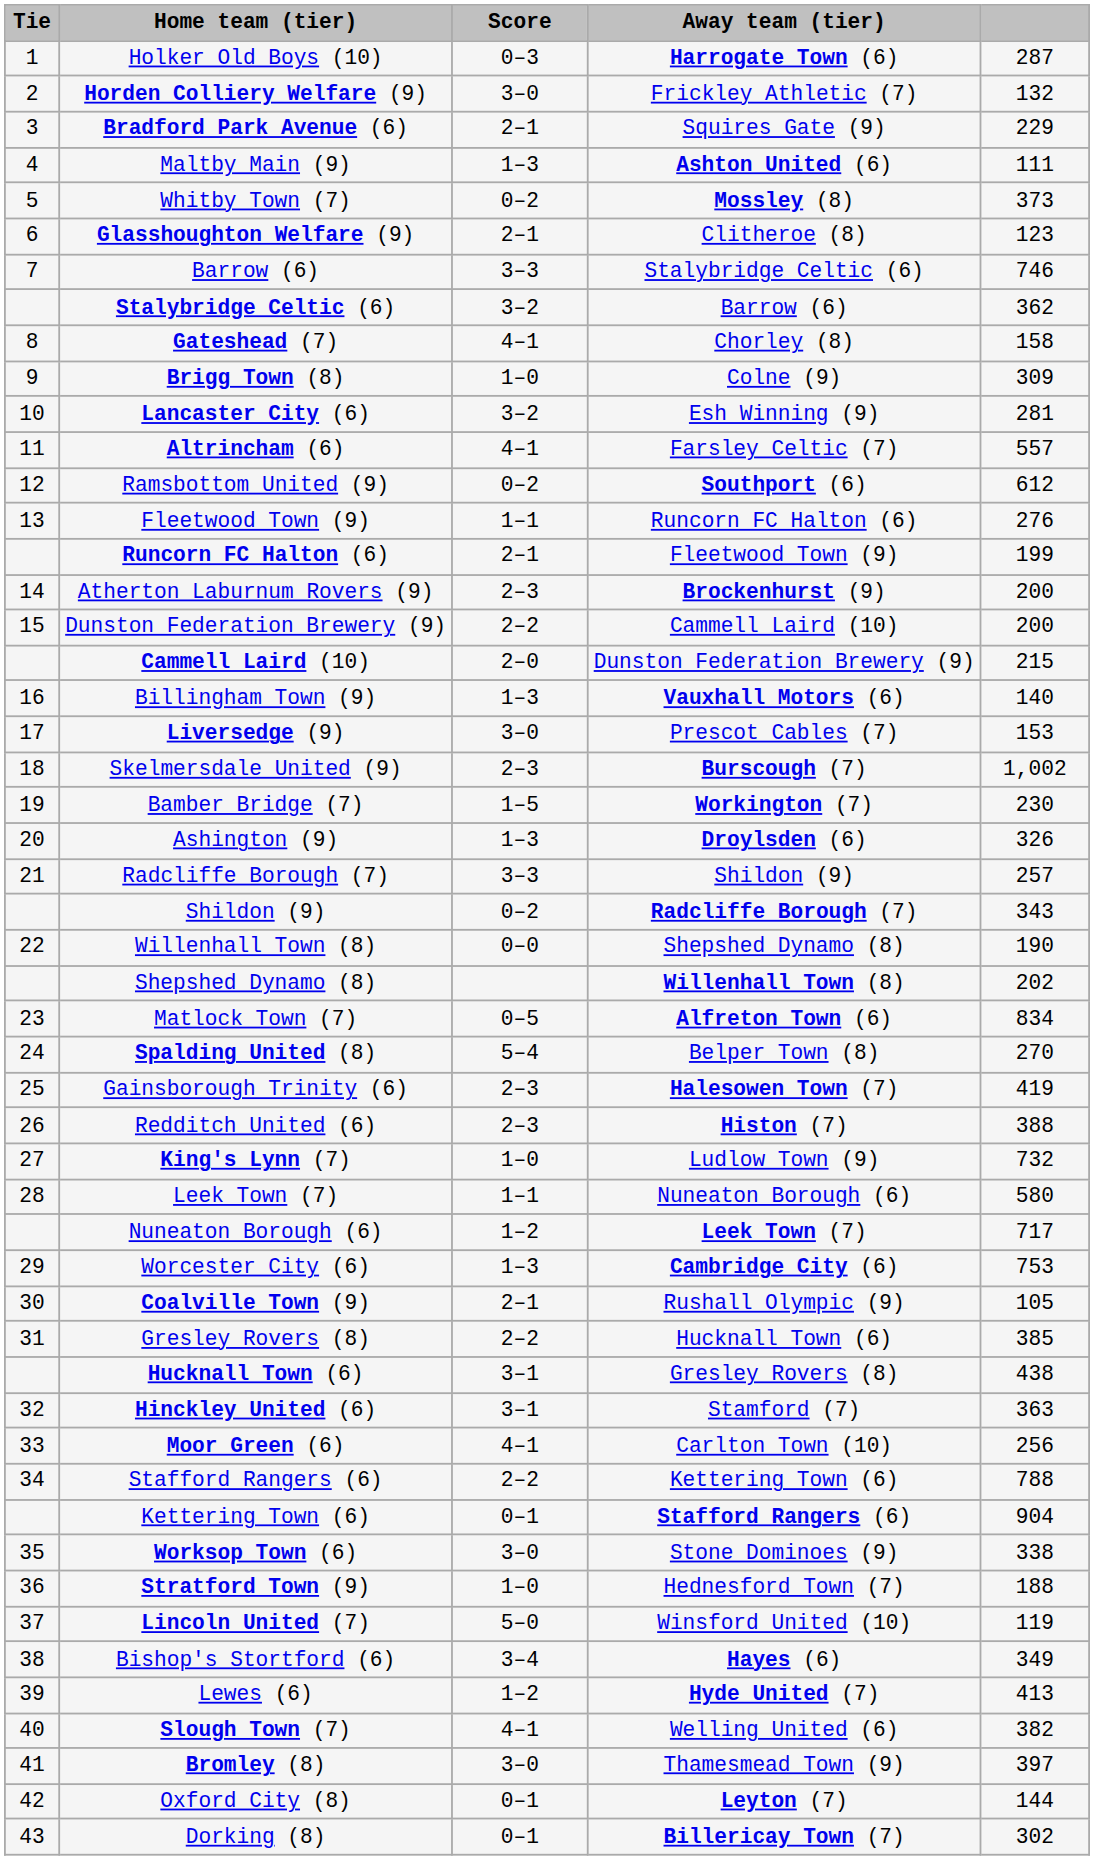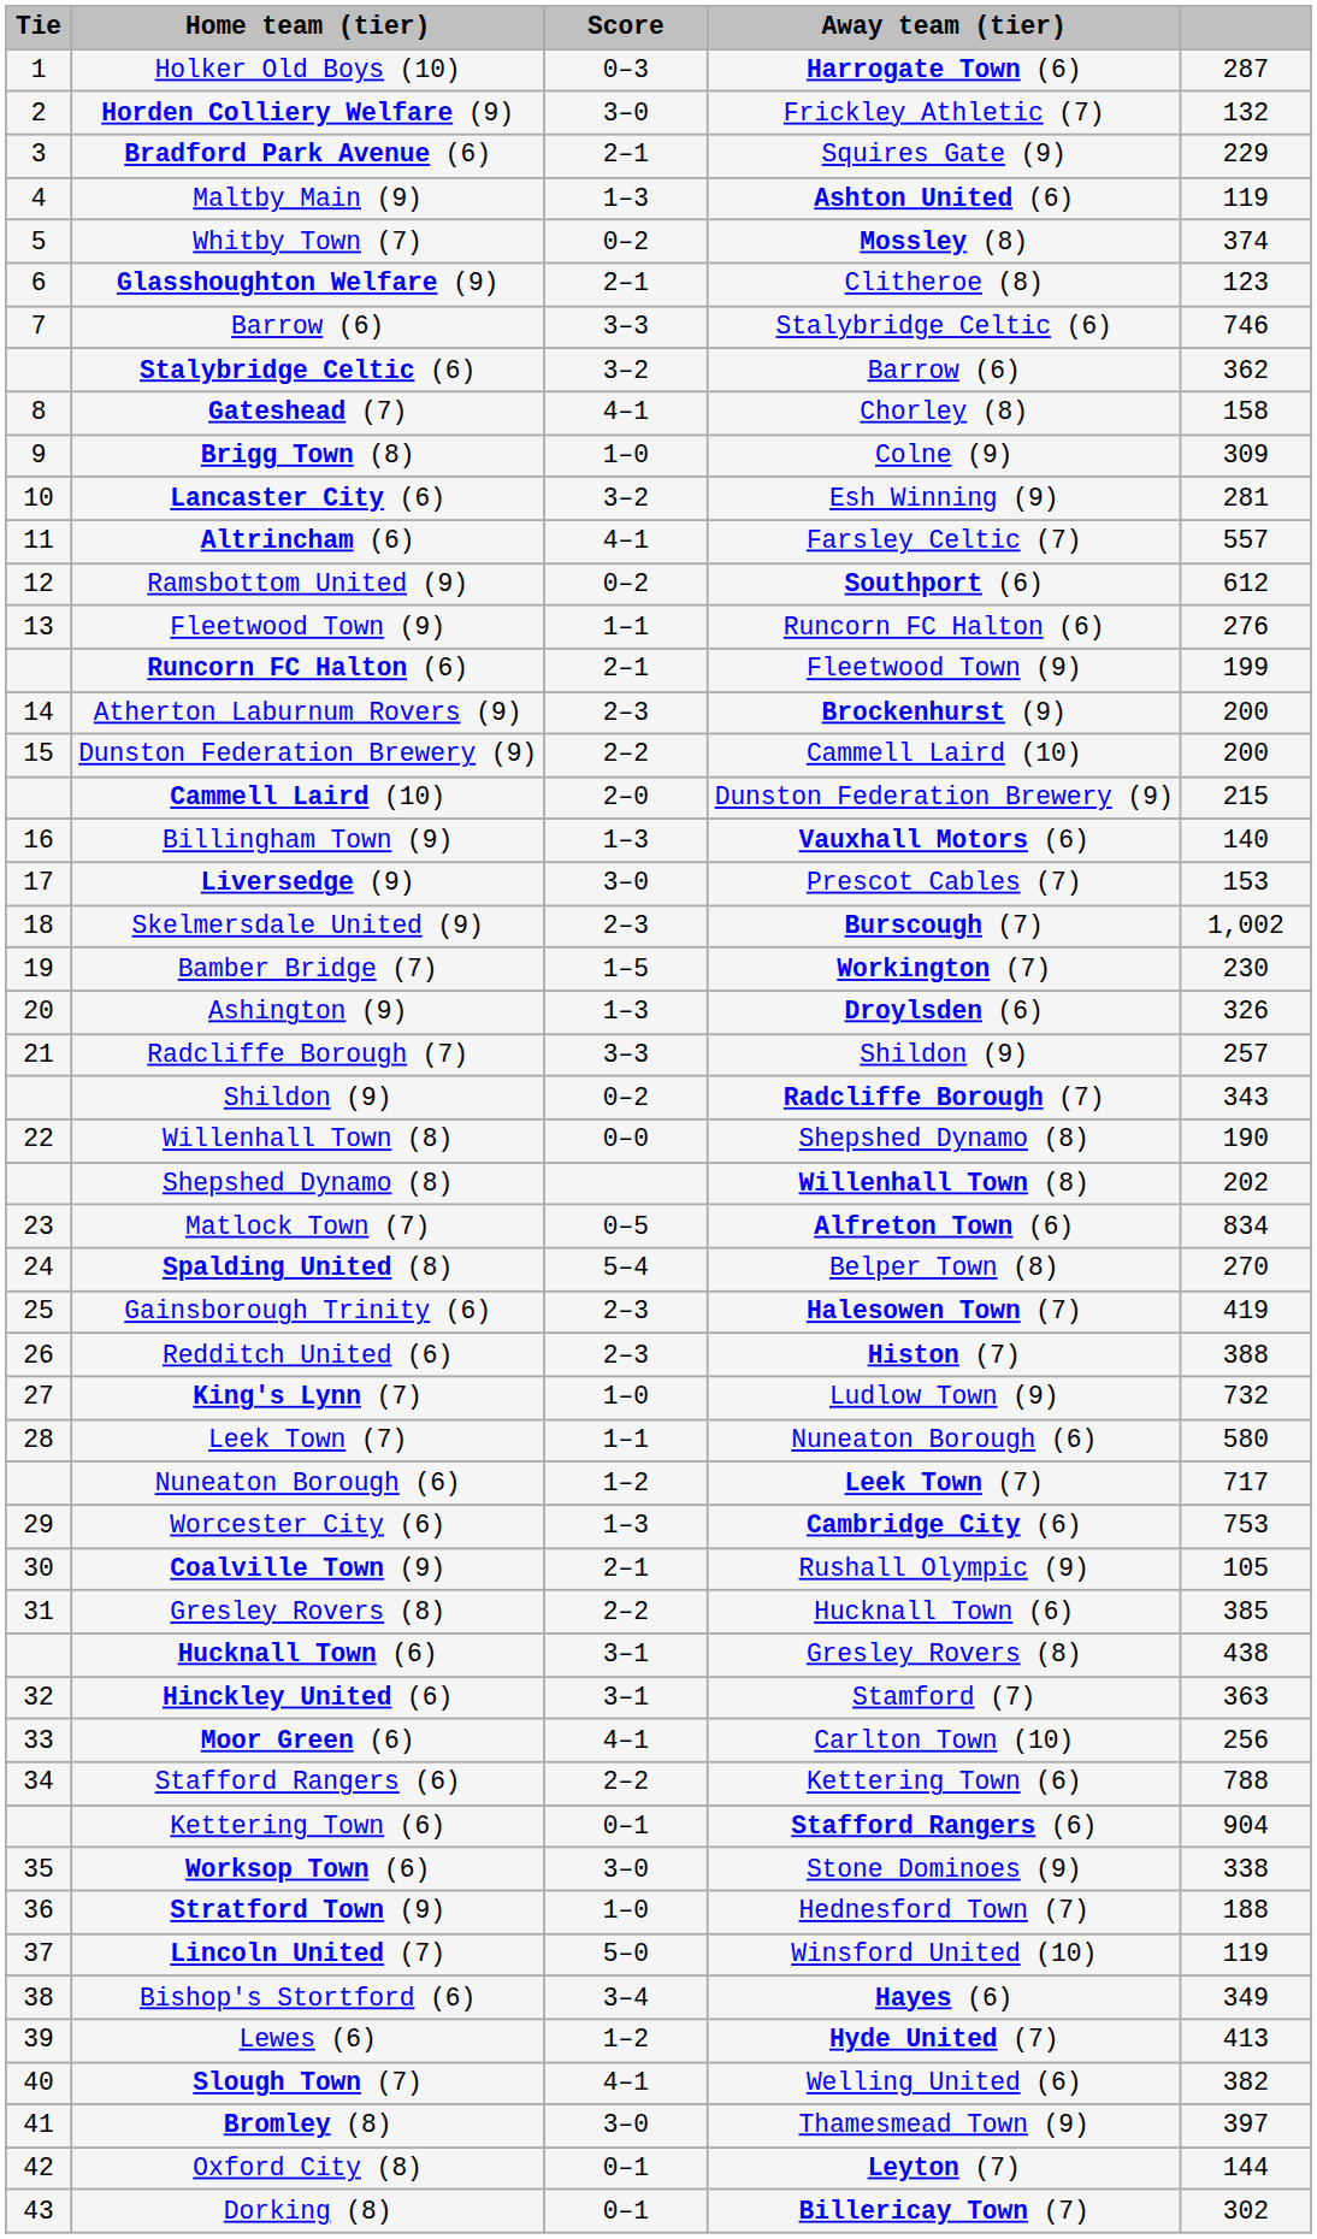 <table class="wikitable" style="width: 600px; background:WhiteSmoke; text-align:center; font-size:90%">
 <tr>
 <td scope="col" style="width:  5.00%; background:silver;"><strong>Tie</strong></td>
 <td scope="col" style="width: 36.25%; background:silver;"><strong>Home team (tier)</strong></td>
 <td scope="col" style="width: 12.50%; background:silver;"><strong>Score</strong></td>
 <td scope="col" style="width: 36.25%; background:silver;"><strong>Away team (tier)</strong></td>
 <td scope="col" style="width: 10.00%; background:silver;"><strong></strong></td>
 </tr>
 <tr>
 <td>1</td>
 <td><a href='#'>Holker Old Boys</a> (10)</td>
 <td>0–3</td>
 <td><strong><a href='#'>Harrogate Town</a></strong> (6)</td>
 <td>287</td>
 </tr>
 <tr>
 <td>2</td>
 <td><strong><a href='#'>Horden Colliery Welfare</a></strong> (9)</td>
 <td>3–0</td>
 <td><a href='#'>Frickley Athletic</a> (7)</td>
 <td>132</td>
 </tr>
 <tr>
 <td>3</td>
 <td><strong><a href='#'>Bradford Park Avenue</a></strong> (6)</td>
 <td>2–1</td>
 <td><a href='#'>Squires Gate</a> (9)</td>
 <td>229</td>
 </tr>
 <tr>
 <td>4</td>
 <td><a href='#'>Maltby Main</a> (9)</td>
 <td>1–3</td>
 <td><strong><a href='#'>Ashton United</a></strong> (6)</td>
-<td>111</td>
+<td>119</td>
 </tr>
 <tr>
 <td>5</td>
 <td><a href='#'>Whitby Town</a> (7)</td>
 <td>0–2</td>
 <td><strong><a href='#'>Mossley</a></strong> (8)</td>
-<td>373</td>
+<td>374</td>
 </tr>
 <tr>
 <td>6</td>
 <td><strong><a href='#'>Glasshoughton Welfare</a></strong> (9)</td>
 <td>2–1</td>
 <td><a href='#'>Clitheroe</a> (8)</td>
 <td>123</td>
 </tr>
 <tr>
 <td>7</td>
 <td><a href='#'>Barrow</a> (6)</td>
 <td>3–3</td>
 <td><a href='#'>Stalybridge Celtic</a> (6)</td>
 <td>746</td>
 </tr>
 <tr>
 <td><em></em></td>
 <td><strong><a href='#'>Stalybridge Celtic</a></strong> (6)</td>
 <td>3–2</td>
 <td><a href='#'>Barrow</a> (6)</td>
 <td>362</td>
 </tr>
 <tr>
 <td>8</td>
 <td><strong><a href='#'>Gateshead</a></strong> (7)</td>
 <td>4–1</td>
 <td><a href='#'>Chorley</a> (8)</td>
 <td>158</td>
 </tr>
 <tr>
 <td>9</td>
 <td><strong><a href='#'>Brigg Town</a></strong> (8)</td>
 <td>1–0</td>
 <td><a href='#'>Colne</a> (9)</td>
 <td>309</td>
 </tr>
 <tr>
 <td>10</td>
 <td><strong><a href='#'>Lancaster City</a></strong> (6)</td>
 <td>3–2</td>
 <td><a href='#'>Esh Winning</a> (9)</td>
 <td>281</td>
 </tr>
 <tr>
 <td>11</td>
 <td><strong><a href='#'>Altrincham</a></strong> (6)</td>
 <td>4–1</td>
 <td><a href='#'>Farsley Celtic</a> (7)</td>
 <td>557</td>
 </tr>
 <tr>
 <td>12</td>
 <td><a href='#'>Ramsbottom United</a> (9)</td>
 <td>0–2</td>
 <td><strong><a href='#'>Southport</a></strong> (6)</td>
 <td>612</td>
 </tr>
 <tr>
 <td>13</td>
 <td><a href='#'>Fleetwood Town</a> (9)</td>
 <td>1–1</td>
 <td><a href='#'>Runcorn FC Halton</a> (6)</td>
 <td>276</td>
 </tr>
 <tr>
 <td><em></em></td>
 <td><strong><a href='#'>Runcorn FC Halton</a></strong> (6)</td>
 <td>2–1</td>
 <td><a href='#'>Fleetwood Town</a> (9)</td>
 <td>199</td>
 </tr>
 <tr>
 <td>14</td>
 <td><a href='#'>Atherton Laburnum Rovers</a> (9)</td>
 <td>2–3</td>
 <td><strong><a href='#'>Brockenhurst</a></strong> (9)</td>
 <td>200</td>
 </tr>
 <tr>
 <td>15</td>
 <td><a href='#'>Dunston Federation Brewery</a> (9)</td>
 <td>2–2</td>
 <td><a href='#'>Cammell Laird</a> (10)</td>
 <td>200</td>
 </tr>
 <tr>
 <td><em></em></td>
 <td><strong><a href='#'>Cammell Laird</a></strong> (10)</td>
 <td>2–0</td>
 <td><a href='#'>Dunston Federation Brewery</a> (9)</td>
 <td>215</td>
 </tr>
 <tr>
 <td>16</td>
 <td><a href='#'>Billingham Town</a> (9)</td>
 <td>1–3</td>
 <td><strong><a href='#'>Vauxhall Motors</a></strong> (6)</td>
 <td>140</td>
 </tr>
 <tr>
 <td>17</td>
 <td><strong><a href='#'>Liversedge</a></strong> (9)</td>
 <td>3–0</td>
 <td><a href='#'>Prescot Cables</a> (7)</td>
 <td>153</td>
 </tr>
 <tr>
 <td>18</td>
 <td><a href='#'>Skelmersdale United</a> (9)</td>
 <td>2–3</td>
 <td><strong><a href='#'>Burscough</a></strong> (7)</td>
 <td>1,002</td>
 </tr>
 <tr>
 <td>19</td>
 <td><a href='#'>Bamber Bridge</a> (7)</td>
 <td>1–5</td>
 <td><strong><a href='#'>Workington</a></strong> (7)</td>
 <td>230</td>
 </tr>
 <tr>
 <td>20</td>
 <td><a href='#'>Ashington</a> (9)</td>
 <td>1–3</td>
 <td><strong><a href='#'>Droylsden</a></strong> (6)</td>
 <td>326</td>
 </tr>
 <tr>
 <td>21</td>
 <td><a href='#'>Radcliffe Borough</a> (7)</td>
 <td>3–3</td>
 <td><a href='#'>Shildon</a> (9)</td>
 <td>257</td>
 </tr>
 <tr>
 <td><em></em></td>
 <td><a href='#'>Shildon</a> (9)</td>
 <td>0–2</td>
 <td><strong><a href='#'>Radcliffe Borough</a></strong> (7)</td>
 <td>343</td>
 </tr>
 <tr>
 <td>22</td>
 <td><a href='#'>Willenhall Town</a> (8)</td>
 <td>0–0</td>
 <td><a href='#'>Shepshed Dynamo</a> (8)</td>
 <td>190</td>
 </tr>
 <tr>
 <td><em></em></td>
 <td><a href='#'>Shepshed Dynamo</a> (8)</td>
 <td></td>
 <td><strong><a href='#'>Willenhall Town</a></strong> (8)</td>
 <td>202</td>
 </tr>
 <tr>
 <td>23</td>
 <td><a href='#'>Matlock Town</a> (7)</td>
 <td>0–5</td>
 <td><strong><a href='#'>Alfreton Town</a></strong> (6)</td>
 <td>834</td>
 </tr>
 <tr>
 <td>24</td>
 <td><strong><a href='#'>Spalding United</a></strong> (8)</td>
 <td>5–4</td>
 <td><a href='#'>Belper Town</a> (8)</td>
 <td>270</td>
 </tr>
 <tr>
 <td>25</td>
 <td><a href='#'>Gainsborough Trinity</a> (6)</td>
 <td>2–3</td>
 <td><strong><a href='#'>Halesowen Town</a></strong> (7)</td>
 <td>419</td>
 </tr>
 <tr>
 <td>26</td>
 <td><a href='#'>Redditch United</a> (6)</td>
 <td>2–3</td>
 <td><strong><a href='#'>Histon</a></strong> (7)</td>
 <td>388</td>
 </tr>
 <tr>
 <td>27</td>
 <td><strong><a href='#'>King's Lynn</a></strong> (7)</td>
 <td>1–0</td>
 <td><a href='#'>Ludlow Town</a> (9)</td>
 <td>732</td>
 </tr>
 <tr>
 <td>28</td>
 <td><a href='#'>Leek Town</a> (7)</td>
 <td>1–1</td>
 <td><a href='#'>Nuneaton Borough</a> (6)</td>
 <td>580</td>
 </tr>
 <tr>
 <td><em></em></td>
 <td><a href='#'>Nuneaton Borough</a> (6)</td>
 <td>1–2</td>
 <td><strong><a href='#'>Leek Town</a></strong> (7)</td>
 <td>717</td>
 </tr>
 <tr>
 <td>29</td>
 <td><a href='#'>Worcester City</a> (6)</td>
 <td>1–3</td>
 <td><strong><a href='#'>Cambridge City</a></strong> (6)</td>
 <td>753</td>
 </tr>
 <tr>
 <td>30</td>
 <td><strong><a href='#'>Coalville Town</a></strong> (9)</td>
 <td>2–1</td>
 <td><a href='#'>Rushall Olympic</a> (9)</td>
 <td>105</td>
 </tr>
 <tr>
 <td>31</td>
 <td><a href='#'>Gresley Rovers</a> (8)</td>
 <td>2–2</td>
 <td><a href='#'>Hucknall Town</a> (6)</td>
 <td>385</td>
 </tr>
 <tr>
 <td><em></em></td>
 <td><strong><a href='#'>Hucknall Town</a></strong> (6)</td>
 <td>3–1</td>
 <td><a href='#'>Gresley Rovers</a> (8)</td>
 <td>438</td>
 </tr>
 <tr>
 <td>32</td>
 <td><strong><a href='#'>Hinckley United</a></strong> (6)</td>
 <td>3–1</td>
 <td><a href='#'>Stamford</a> (7)</td>
 <td>363</td>
 </tr>
 <tr>
 <td>33</td>
 <td><strong><a href='#'>Moor Green</a></strong> (6)</td>
 <td>4–1</td>
 <td><a href='#'>Carlton Town</a> (10)</td>
 <td>256</td>
 </tr>
 <tr>
 <td>34</td>
 <td><a href='#'>Stafford Rangers</a> (6)</td>
 <td>2–2</td>
 <td><a href='#'>Kettering Town</a> (6)</td>
 <td>788</td>
 </tr>
 <tr>
 <td><em></em></td>
 <td><a href='#'>Kettering Town</a> (6)</td>
 <td>0–1</td>
 <td><strong><a href='#'>Stafford Rangers</a></strong> (6)</td>
 <td>904</td>
 </tr>
 <tr>
 <td>35</td>
 <td><strong><a href='#'>Worksop Town</a></strong> (6)</td>
 <td>3–0</td>
 <td><a href='#'>Stone Dominoes</a> (9)</td>
 <td>338</td>
 </tr>
 <tr>
 <td>36</td>
 <td><strong><a href='#'>Stratford Town</a></strong> (9)</td>
 <td>1–0</td>
 <td><a href='#'>Hednesford Town</a> (7)</td>
 <td>188</td>
 </tr>
 <tr>
 <td>37</td>
 <td><strong><a href='#'>Lincoln United</a></strong> (7)</td>
 <td>5–0</td>
 <td><a href='#'>Winsford United</a> (10)</td>
 <td>119</td>
 </tr>
 <tr>
 <td>38</td>
 <td><a href='#'>Bishop's Stortford</a> (6)</td>
 <td>3–4</td>
 <td><strong><a href='#'>Hayes</a></strong> (6)</td>
 <td>349</td>
 </tr>
 <tr>
 <td>39</td>
 <td><a href='#'>Lewes</a> (6)</td>
 <td>1–2</td>
 <td><strong><a href='#'>Hyde United</a></strong> (7)</td>
 <td>413</td>
 </tr>
 <tr>
 <td>40</td>
 <td><strong><a href='#'>Slough Town</a></strong> (7)</td>
 <td>4–1</td>
 <td><a href='#'>Welling United</a> (6)</td>
 <td>382</td>
 </tr>
 <tr>
 <td>41</td>
 <td><strong><a href='#'>Bromley</a></strong> (8)</td>
 <td>3–0</td>
 <td><a href='#'>Thamesmead Town</a> (9)</td>
 <td>397</td>
 </tr>
 <tr>
 <td>42</td>
 <td><a href='#'>Oxford City</a> (8)</td>
 <td>0–1</td>
 <td><strong><a href='#'>Leyton</a></strong> (7)</td>
 <td>144</td>
 </tr>
 <tr>
 <td>43</td>
 <td><a href='#'>Dorking</a> (8)</td>
 <td>0–1</td>
 <td><strong><a href='#'>Billericay Town</a></strong> (7)</td>
 <td>302</td>
 </tr>
 </table>
